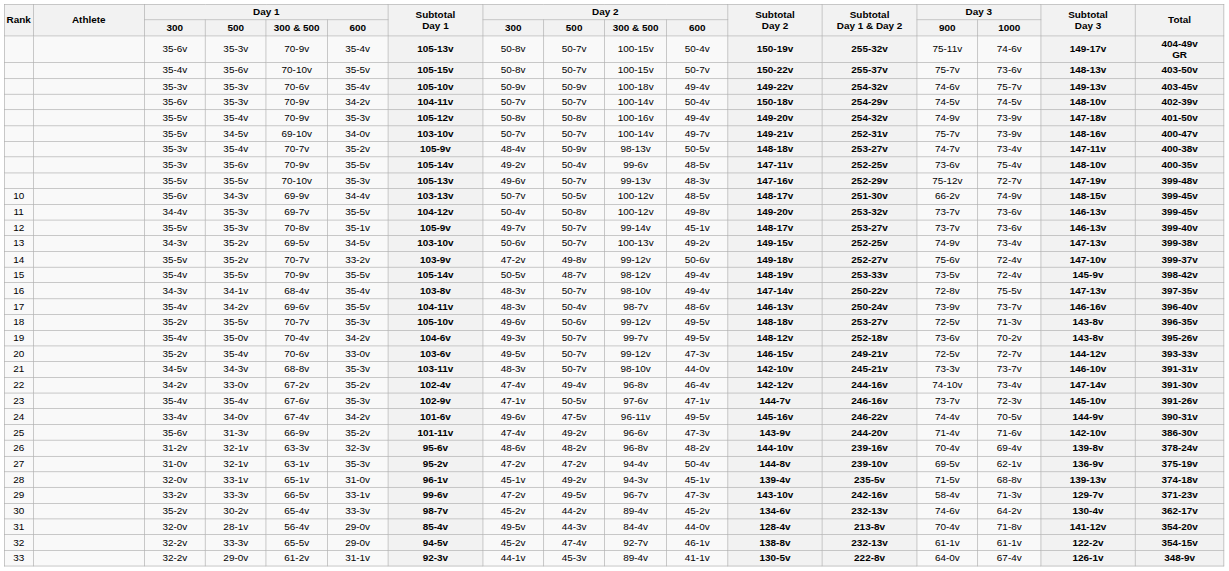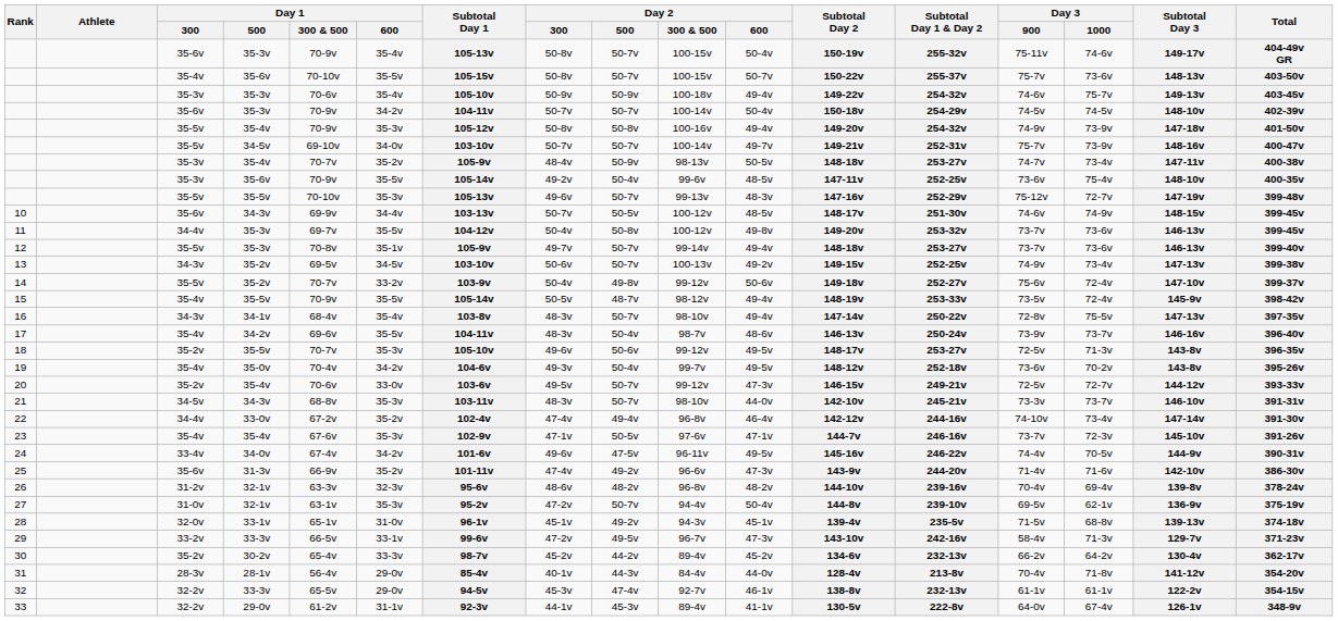 <table class="wikitable sortable" style="text-align:center;">
 <tr>
 <th rowspan=2>Rank</th>
 <th style="width:15em;" rowspan=2>Athlete</th>
 <th style="width:24em;" colspan=4>Day 1</th>
 <th style="width:12em;" rowspan=2>Subtotal<br>Day 1</th>
 <th style="width:24em;" colspan=4>Day 2</th>
 <th style="width:12em;" rowspan=2>Subtotal<br>Day 2</th>
 <th style="width:12em;" rowspan=2>Subtotal<br>Day 1 & Day 2</th>
 <th style="width:16em;" colspan=2>Day 3</th>
 <th style="width:12em;" rowspan=2>Subtotal<br>Day 3</th>
 <th style="width:12em;" rowspan=2>Total</th>
 </tr>
 <tr>
 <th style="width:8em;">300</th>
 <th style="width:8em;">500</th>
 <th style="width:8em;">300 & 500</th>
 <th style="width:8em;">600</th>
 <th style="width:8em;">300</th>
 <th style="width:8em;">500</th>
 <th style="width:8em;">300 & 500</th>
 <th style="width:8em;">600</th>
 <th style="width:8em;">900</th>
 <th style="width:8em;">1000</th>
 </tr>
 <tr>
 <td></td>
 <td align=left></td>
 <td>35-6v</td>
 <td>35-3v</td>
 <td>70-9v</td>
 <td>35-4v</td>
 <th>105-13v</th>
 <td>50-8v</td>
 <td>50-7v</td>
 <td>100-15v</td>
 <td>50-4v</td>
 <th>150-19v</th>
 <th>255-32v</th>
 <td>75-11v</td>
 <td>74-6v</td>
 <th>149-17v</th>
 <th>404-49v<br>GR</th>
 </tr>
 <tr>
 <td></td>
 <td align=left></td>
 <td>35-4v</td>
 <td>35-6v</td>
 <td>70-10v</td>
 <td>35-5v</td>
 <th>105-15v</th>
 <td>50-8v</td>
 <td>50-7v</td>
 <td>100-15v</td>
 <td>50-7v</td>
 <th>150-22v</th>
 <th>255-37v</th>
 <td>75-7v</td>
 <td>73-6v</td>
 <th>148-13v</th>
 <th>403-50v</th>
 </tr>
 <tr>
 <td></td>
 <td align=left></td>
 <td>35-3v</td>
 <td>35-3v</td>
 <td>70-6v</td>
 <td>35-4v</td>
 <th>105-10v</th>
 <td>50-9v</td>
 <td>50-9v</td>
 <td>100-18v</td>
 <td>49-4v</td>
 <th>149-22v</th>
 <th>254-32v</th>
 <td>74-6v</td>
 <td>75-7v</td>
 <th>149-13v</th>
 <th>403-45v</th>
 </tr>
 <tr>
 <td></td>
 <td align=left></td>
 <td>35-6v</td>
 <td>35-3v</td>
 <td>70-9v</td>
 <td>34-2v</td>
 <th>104-11v</th>
 <td>50-7v</td>
 <td>50-7v</td>
 <td>100-14v</td>
 <td>50-4v</td>
 <th>150-18v</th>
 <th>254-29v</th>
 <td>74-5v</td>
 <td>74-5v</td>
 <th>148-10v</th>
 <th>402-39v</th>
 </tr>
 <tr>
 <td></td>
 <td align=left></td>
 <td>35-5v</td>
 <td>35-4v</td>
 <td>70-9v</td>
 <td>35-3v</td>
 <th>105-12v</th>
 <td>50-8v</td>
 <td>50-8v</td>
 <td>100-16v</td>
 <td>49-4v</td>
 <th>149-20v</th>
 <th>254-32v</th>
 <td>74-9v</td>
 <td>73-9v</td>
 <th>147-18v</th>
 <th>401-50v</th>
 </tr>
 <tr>
 <td></td>
 <td align=left></td>
 <td>35-5v</td>
 <td>34-5v</td>
 <td>69-10v</td>
 <td>34-0v</td>
 <th>103-10v</th>
 <td>50-7v</td>
 <td>50-7v</td>
 <td>100-14v</td>
 <td>49-7v</td>
 <th>149-21v</th>
 <th>252-31v</th>
 <td>75-7v</td>
 <td>73-9v</td>
 <th>148-16v</th>
 <th>400-47v</th>
 </tr>
 <tr>
 <td></td>
 <td align=left></td>
 <td>35-3v</td>
 <td>35-4v</td>
 <td>70-7v</td>
 <td>35-2v</td>
 <th>105-9v</th>
 <td>48-4v</td>
 <td>50-9v</td>
 <td>98-13v</td>
 <td>50-5v</td>
 <th>148-18v</th>
 <th>253-27v</th>
 <td>74-7v</td>
 <td>73-4v</td>
 <th>147-11v</th>
 <th>400-38v</th>
 </tr>
 <tr>
 <td></td>
 <td align=left></td>
 <td>35-3v</td>
 <td>35-6v</td>
 <td>70-9v</td>
 <td>35-5v</td>
 <th>105-14v</th>
 <td>49-2v</td>
 <td>50-4v</td>
 <td>99-6v</td>
 <td>48-5v</td>
 <th>147-11v</th>
 <th>252-25v</th>
 <td>73-6v</td>
 <td>75-4v</td>
 <th>148-10v</th>
 <th>400-35v</th>
 </tr>
 <tr>
 <td></td>
 <td align=left></td>
 <td>35-5v</td>
 <td>35-5v</td>
 <td>70-10v</td>
 <td>35-3v</td>
 <th>105-13v</th>
 <td>49-6v</td>
 <td>50-7v</td>
 <td>99-13v</td>
 <td>48-3v</td>
 <th>147-16v</th>
 <th>252-29v</th>
 <td>75-12v</td>
 <td>72-7v</td>
 <th>147-19v</th>
 <th>399-48v</th>
 </tr>
 <tr>
 <td>10</td>
 <td align=left></td>
 <td>35-6v</td>
 <td>34-3v</td>
 <td>69-9v</td>
 <td>34-4v</td>
 <th>103-13v</th>
 <td>50-7v</td>
 <td>50-5v</td>
 <td>100-12v</td>
 <td>48-5v</td>
 <th>148-17v</th>
 <th>251-30v</th>
-<td>66-2v</td>
+<td>74-6v</td>
 <td>74-9v</td>
 <th>148-15v</th>
 <th>399-45v</th>
 </tr>
 <tr>
 <td>11</td>
 <td align=left></td>
 <td>34-4v</td>
 <td>35-3v</td>
 <td>69-7v</td>
 <td>35-5v</td>
 <th>104-12v</th>
 <td>50-4v</td>
 <td>50-8v</td>
 <td>100-12v</td>
 <td>49-8v</td>
 <th>149-20v</th>
 <th>253-32v</th>
 <td>73-7v</td>
 <td>73-6v</td>
 <th>146-13v</th>
 <th>399-45v</th>
 </tr>
 <tr>
 <td>12</td>
 <td align=left></td>
 <td>35-5v</td>
 <td>35-3v</td>
 <td>70-8v</td>
 <td>35-1v</td>
 <th>105-9v</th>
 <td>49-7v</td>
 <td>50-7v</td>
 <td>99-14v</td>
-<td>45-1v</td>
-<th>148-17v</th>
+<td>49-4v</td>
+<th>148-18v</th>
 <th>253-27v</th>
 <td>73-7v</td>
 <td>73-6v</td>
 <th>146-13v</th>
 <th>399-40v</th>
 </tr>
 <tr>
 <td>13</td>
 <td align=left></td>
 <td>34-3v</td>
 <td>35-2v</td>
 <td>69-5v</td>
 <td>34-5v</td>
 <th>103-10v</th>
 <td>50-6v</td>
 <td>50-7v</td>
 <td>100-13v</td>
 <td>49-2v</td>
 <th>149-15v</th>
 <th>252-25v</th>
 <td>74-9v</td>
 <td>73-4v</td>
 <th>147-13v</th>
 <th>399-38v</th>
 </tr>
 <tr>
 <td>14</td>
 <td align=left></td>
 <td>35-5v</td>
 <td>35-2v</td>
 <td>70-7v</td>
 <td>33-2v</td>
 <th>103-9v</th>
-<td>47-2v</td>
+<td>50-4v</td>
 <td>49-8v</td>
 <td>99-12v</td>
 <td>50-6v</td>
 <th>149-18v</th>
 <th>252-27v</th>
 <td>75-6v</td>
 <td>72-4v</td>
 <th>147-10v</th>
 <th>399-37v</th>
 </tr>
 <tr>
 <td>15</td>
 <td align=left></td>
 <td>35-4v</td>
 <td>35-5v</td>
 <td>70-9v</td>
 <td>35-5v</td>
 <th>105-14v</th>
 <td>50-5v</td>
 <td>48-7v</td>
 <td>98-12v</td>
 <td>49-4v</td>
 <th>148-19v</th>
 <th>253-33v</th>
 <td>73-5v</td>
 <td>72-4v</td>
 <th>145-9v</th>
 <th>398-42v</th>
 </tr>
 <tr>
 <td>16</td>
 <td align=left></td>
 <td>34-3v</td>
 <td>34-1v</td>
 <td>68-4v</td>
 <td>35-4v</td>
 <th>103-8v</th>
 <td>48-3v</td>
 <td>50-7v</td>
 <td>98-10v</td>
 <td>49-4v</td>
 <th>147-14v</th>
 <th>250-22v</th>
 <td>72-8v</td>
 <td>75-5v</td>
 <th>147-13v</th>
 <th>397-35v</th>
 </tr>
 <tr>
 <td>17</td>
 <td align=left></td>
 <td>35-4v</td>
 <td>34-2v</td>
 <td>69-6v</td>
 <td>35-5v</td>
 <th>104-11v</th>
 <td>48-3v</td>
 <td>50-4v</td>
 <td>98-7v</td>
 <td>48-6v</td>
 <th>146-13v</th>
 <th>250-24v</th>
 <td>73-9v</td>
 <td>73-7v</td>
 <th>146-16v</th>
 <th>396-40v</th>
 </tr>
 <tr>
 <td>18</td>
 <td align=left></td>
 <td>35-2v</td>
 <td>35-5v</td>
 <td>70-7v</td>
 <td>35-3v</td>
 <th>105-10v</th>
 <td>49-6v</td>
 <td>50-6v</td>
 <td>99-12v</td>
 <td>49-5v</td>
-<th>148-18v</th>
+<th>148-17v</th>
 <th>253-27v</th>
 <td>72-5v</td>
 <td>71-3v</td>
 <th>143-8v</th>
 <th>396-35v</th>
 </tr>
 <tr>
 <td>19</td>
 <td align=left></td>
 <td>35-4v</td>
 <td>35-0v</td>
 <td>70-4v</td>
 <td>34-2v</td>
 <th>104-6v</th>
 <td>49-3v</td>
-<td>50-7v</td>
+<td>50-4v</td>
 <td>99-7v</td>
 <td>49-5v</td>
 <th>148-12v</th>
 <th>252-18v</th>
 <td>73-6v</td>
 <td>70-2v</td>
 <th>143-8v</th>
 <th>395-26v</th>
 </tr>
 <tr>
 <td>20</td>
 <td align=left></td>
 <td>35-2v</td>
 <td>35-4v</td>
 <td>70-6v</td>
 <td>33-0v</td>
 <th>103-6v</th>
 <td>49-5v</td>
 <td>50-7v</td>
 <td>99-12v</td>
 <td>47-3v</td>
 <th>146-15v</th>
 <th>249-21v</th>
 <td>72-5v</td>
 <td>72-7v</td>
 <th>144-12v</th>
 <th>393-33v</th>
 </tr>
 <tr>
 <td>21</td>
 <td align=left></td>
 <td>34-5v</td>
 <td>34-3v</td>
 <td>68-8v</td>
 <td>35-3v</td>
 <th>103-11v</th>
 <td>48-3v</td>
 <td>50-7v</td>
 <td>98-10v</td>
 <td>44-0v</td>
 <th>142-10v</th>
 <th>245-21v</th>
 <td>73-3v</td>
 <td>73-7v</td>
 <th>146-10v</th>
 <th>391-31v</th>
 </tr>
 <tr>
 <td>22</td>
 <td align=left></td>
-<td>34-2v</td>
+<td>34-4v</td>
 <td>33-0v</td>
 <td>67-2v</td>
 <td>35-2v</td>
 <th>102-4v</th>
 <td>47-4v</td>
 <td>49-4v</td>
 <td>96-8v</td>
 <td>46-4v</td>
 <th>142-12v</th>
 <th>244-16v</th>
 <td>74-10v</td>
 <td>73-4v</td>
 <th>147-14v</th>
 <th>391-30v</th>
 </tr>
 <tr>
 <td>23</td>
 <td align=left></td>
 <td>35-4v</td>
 <td>35-4v</td>
 <td>67-6v</td>
 <td>35-3v</td>
 <th>102-9v</th>
 <td>47-1v</td>
 <td>50-5v</td>
 <td>97-6v</td>
 <td>47-1v</td>
 <th>144-7v</th>
 <th>246-16v</th>
 <td>73-7v</td>
 <td>72-3v</td>
 <th>145-10v</th>
 <th>391-26v</th>
 </tr>
 <tr>
 <td>24</td>
 <td align=left></td>
 <td>33-4v</td>
 <td>34-0v</td>
 <td>67-4v</td>
 <td>34-2v</td>
 <th>101-6v</th>
 <td>49-6v</td>
 <td>47-5v</td>
 <td>96-11v</td>
 <td>49-5v</td>
 <th>145-16v</th>
 <th>246-22v</th>
 <td>74-4v</td>
 <td>70-5v</td>
 <th>144-9v</th>
 <th>390-31v</th>
 </tr>
 <tr>
 <td>25</td>
 <td align=left></td>
 <td>35-6v</td>
 <td>31-3v</td>
 <td>66-9v</td>
 <td>35-2v</td>
 <th>101-11v</th>
 <td>47-4v</td>
 <td>49-2v</td>
 <td>96-6v</td>
 <td>47-3v</td>
 <th>143-9v</th>
 <th>244-20v</th>
 <td>71-4v</td>
 <td>71-6v</td>
 <th>142-10v</th>
 <th>386-30v</th>
 </tr>
 <tr>
 <td>26</td>
 <td align=left></td>
 <td>31-2v</td>
 <td>32-1v</td>
 <td>63-3v</td>
 <td>32-3v</td>
 <th>95-6v</th>
 <td>48-6v</td>
 <td>48-2v</td>
 <td>96-8v</td>
 <td>48-2v</td>
 <th>144-10v</th>
 <th>239-16v</th>
 <td>70-4v</td>
 <td>69-4v</td>
 <th>139-8v</th>
 <th>378-24v</th>
 </tr>
 <tr>
 <td>27</td>
 <td align=left></td>
 <td>31-0v</td>
 <td>32-1v</td>
 <td>63-1v</td>
 <td>35-3v</td>
 <th>95-2v</th>
 <td>47-2v</td>
-<td>47-2v</td>
+<td>50-7v</td>
 <td>94-4v</td>
 <td>50-4v</td>
 <th>144-8v</th>
 <th>239-10v</th>
 <td>69-5v</td>
 <td>62-1v</td>
 <th>136-9v</th>
 <th>375-19v</th>
 </tr>
 <tr>
 <td>28</td>
 <td align=left></td>
 <td>32-0v</td>
 <td>33-1v</td>
 <td>65-1v</td>
 <td>31-0v</td>
 <th>96-1v</th>
 <td>45-1v</td>
 <td>49-2v</td>
 <td>94-3v</td>
 <td>45-1v</td>
 <th>139-4v</th>
 <th>235-5v</th>
 <td>71-5v</td>
 <td>68-8v</td>
 <th>139-13v</th>
 <th>374-18v</th>
 </tr>
 <tr>
 <td>29</td>
 <td align=left></td>
 <td>33-2v</td>
 <td>33-3v</td>
 <td>66-5v</td>
 <td>33-1v</td>
 <th>99-6v</th>
 <td>47-2v</td>
 <td>49-5v</td>
 <td>96-7v</td>
 <td>47-3v</td>
 <th>143-10v</th>
 <th>242-16v</th>
 <td>58-4v</td>
 <td>71-3v</td>
 <th>129-7v</th>
 <th>371-23v</th>
 </tr>
 <tr>
 <td>30</td>
 <td align=left></td>
 <td>35-2v</td>
 <td>30-2v</td>
 <td>65-4v</td>
 <td>33-3v</td>
 <th>98-7v</th>
 <td>45-2v</td>
 <td>44-2v</td>
 <td>89-4v</td>
 <td>45-2v</td>
 <th>134-6v</th>
 <th>232-13v</th>
-<td>74-6v</td>
+<td>66-2v</td>
 <td>64-2v</td>
 <th>130-4v</th>
 <th>362-17v</th>
 </tr>
 <tr>
 <td>31</td>
 <td align=left></td>
-<td>32-0v</td>
+<td>28-3v</td>
 <td>28-1v</td>
 <td>56-4v</td>
 <td>29-0v</td>
 <th>85-4v</th>
-<td>49-5v</td>
+<td>40-1v</td>
 <td>44-3v</td>
 <td>84-4v</td>
 <td>44-0v</td>
 <th>128-4v</th>
 <th>213-8v</th>
 <td>70-4v</td>
 <td>71-8v</td>
 <th>141-12v</th>
 <th>354-20v</th>
 </tr>
 <tr>
 <td>32</td>
 <td align=left></td>
 <td>32-2v</td>
 <td>33-3v</td>
 <td>65-5v</td>
 <td>29-0v</td>
 <th>94-5v</th>
-<td>45-2v</td>
+<td>45-3v</td>
 <td>47-4v</td>
 <td>92-7v</td>
 <td>46-1v</td>
 <th>138-8v</th>
 <th>232-13v</th>
 <td>61-1v</td>
 <td>61-1v</td>
 <th>122-2v</th>
 <th>354-15v</th>
 </tr>
 <tr>
 <td>33</td>
 <td align=left></td>
 <td>32-2v</td>
 <td>29-0v</td>
 <td>61-2v</td>
 <td>31-1v</td>
 <th>92-3v</th>
 <td>44-1v</td>
 <td>45-3v</td>
 <td>89-4v</td>
 <td>41-1v</td>
 <th>130-5v</th>
 <th>222-8v</th>
 <td>64-0v</td>
 <td>67-4v</td>
 <th>126-1v</th>
 <th>348-9v</th>
 </tr>
 </table>
